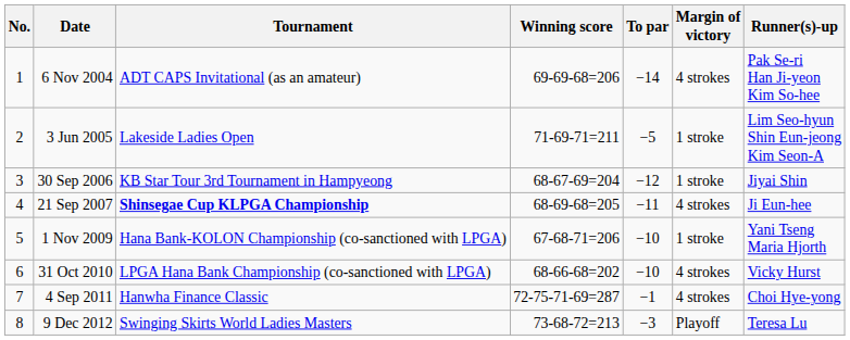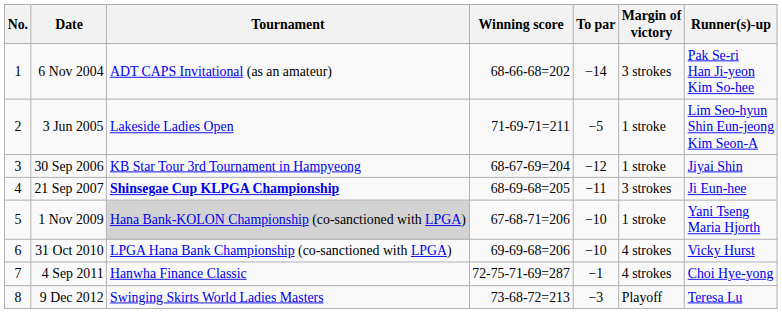 <table class="wikitable" style="font-size:95%;">
 <tr>
 <th>No.</th>
 <th>Date</th>
 <th>Tournament</th>
 <th>Winning score</th>
 <th>To par</th>
 <th>Margin of<br>victory</th>
 <th>Runner(s)-up</th>
 </tr>
 <tr>
 <td align=center>1</td>
 <td align=right>6 Nov 2004</td>
 <td><a href='#'>ADT CAPS Invitational</a> (as an amateur)</td>
-<td align=right>69-69-68=206</td>
+<td align=right>68-66-68=202</td>
 <td align=center>−14</td>
-<td>4 strokes</td>
+<td>3 strokes</td>
 <td> <a href='#'>Pak Se-ri</a> <br>  <a href='#'>Han Ji-yeon</a> <br>  <a href='#'>Kim So-hee</a></td>
 </tr>
 <tr>
 <td align=center>2</td>
 <td align=right>3 Jun 2005</td>
 <td><a href='#'>Lakeside Ladies Open</a></td>
 <td align=right>71-69-71=211</td>
 <td align=center>−5</td>
 <td>1 stroke</td>
 <td> <a href='#'>Lim Seo-hyun</a> <br>  <a href='#'>Shin Eun-jeong</a> <br>  <a href='#'>Kim Seon-A</a></td>
 </tr>
 <tr>
 <td align=center>3</td>
 <td align=right>30 Sep 2006</td>
 <td><a href='#'>KB Star Tour 3rd Tournament in Hampyeong</a></td>
 <td align=right>68-67-69=204</td>
 <td align=center>−12</td>
 <td>1 stroke</td>
 <td> <a href='#'>Jiyai Shin</a></td>
 </tr>
 <tr>
 <td align=center>4</td>
 <td align=right>21 Sep 2007</td>
 <td><strong><a href='#'>Shinsegae Cup KLPGA Championship</a></strong></td>
 <td align=right>68-69-68=205</td>
 <td align=center>−11</td>
-<td>4 strokes</td>
+<td>3 strokes</td>
 <td> <a href='#'>Ji Eun-hee</a></td>
 </tr>
 <tr>
 <td align=center>5</td>
 <td align=right>1 Nov 2009</td>
-<td><a href='#'>Hana Bank-KOLON Championship</a> (co-sanctioned with <a href='#'>LPGA</a>)</td>
+<td style="background: lightgrey;"><a href='#'>Hana Bank-KOLON Championship</a> (co-sanctioned with <a href='#'>LPGA</a>)</td>
 <td align=right>67-68-71=206</td>
 <td align=center>−10</td>
 <td>1 stroke</td>
 <td> <a href='#'>Yani Tseng</a> <br>  <a href='#'>Maria Hjorth</a></td>
 </tr>
 <tr>
 <td align=center>6</td>
 <td align=right>31 Oct 2010</td>
 <td><a href='#'>LPGA Hana Bank Championship</a> (co-sanctioned with <a href='#'>LPGA</a>)</td>
-<td align=right>68-66-68=202</td>
+<td align=right>69-69-68=206</td>
 <td align=center>−10</td>
 <td>4 strokes</td>
 <td> <a href='#'>Vicky Hurst</a></td>
 </tr>
 <tr>
 <td align=center>7</td>
 <td align=right>4 Sep 2011</td>
 <td><a href='#'>Hanwha Finance Classic</a></td>
 <td align=right>72-75-71-69=287</td>
 <td align=center>−1</td>
 <td>4 strokes</td>
 <td> <a href='#'>Choi Hye-yong</a></td>
 </tr>
 <tr>
 <td align=center>8</td>
 <td align=right>9 Dec 2012</td>
 <td><a href='#'>Swinging Skirts World Ladies Masters</a></td>
 <td align=right>73-68-72=213</td>
 <td align=center>−3</td>
 <td>Playoff</td>
 <td> <a href='#'>Teresa Lu</a></td>
 </tr>
 </table>
